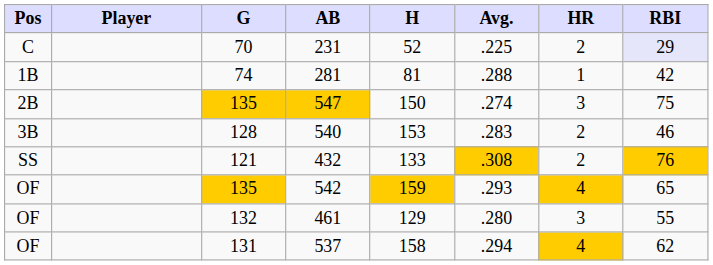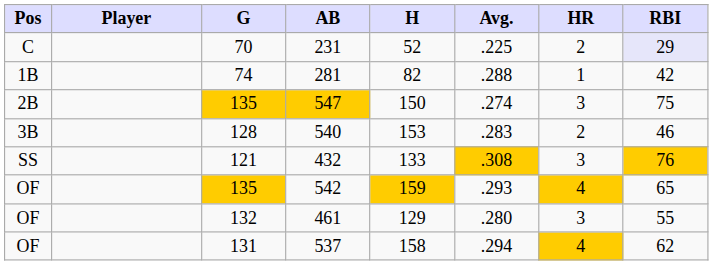 <table class="wikitable sortable">
 <tr>
 <th style="background:#ddf; width:5%;">Pos</th>
 <th style="background:#ddf; width:16%;">Player</th>
 <th style="background:#ddf; width:9%;">G</th>
 <th style="background:#ddf; width:9%;">AB</th>
 <th style="background:#ddf; width:9%;">H</th>
 <th style="background:#ddf; width:9%;">Avg.</th>
 <th style="background:#ddf; width:9%;">HR</th>
 <th style="background:#ddf; width:9%;">RBI</th>
 </tr>
 <tr style="text-align:center;">
 <td>C</td>
 <td></td>
 <td>70</td>
 <td>231</td>
 <td>52</td>
 <td>.225</td>
 <td>2</td>
 <td style="background: lavender;">29</td>
 </tr>
 <tr style="text-align:center;">
 <td>1B</td>
 <td></td>
 <td>74</td>
 <td>281</td>
-<td>81</td>
+<td>82</td>
 <td>.288</td>
 <td>1</td>
 <td>42</td>
 </tr>
 <tr style="text-align:center;">
 <td>2B</td>
 <td></td>
 <td style="background:#fc0;">135</td>
 <td style="background:#fc0;">547</td>
 <td>150</td>
 <td>.274</td>
 <td>3</td>
 <td>75</td>
 </tr>
 <tr style="text-align:center;">
 <td>3B</td>
 <td></td>
 <td>128</td>
 <td>540</td>
 <td>153</td>
 <td>.283</td>
 <td>2</td>
 <td>46</td>
 </tr>
 <tr style="text-align:center;">
 <td>SS</td>
 <td></td>
 <td>121</td>
 <td>432</td>
 <td>133</td>
 <td style="background:#fc0;">.308</td>
-<td>2</td>
+<td>3</td>
 <td style="background:#fc0;">76</td>
 </tr>
 <tr style="text-align:center;">
 <td>OF</td>
 <td></td>
 <td style="background:#fc0;">135</td>
 <td>542</td>
 <td style="background:#fc0;">159</td>
 <td>.293</td>
 <td style="background:#fc0;">4</td>
 <td>65</td>
 </tr>
 <tr style="text-align:center;">
 <td>OF</td>
 <td></td>
 <td>132</td>
 <td>461</td>
 <td>129</td>
 <td>.280</td>
 <td>3</td>
 <td>55</td>
 </tr>
 <tr style="text-align:center;">
 <td>OF</td>
 <td></td>
 <td>131</td>
 <td>537</td>
 <td>158</td>
 <td>.294</td>
 <td style="background:#fc0;">4</td>
 <td>62</td>
 </tr>
 </table>
